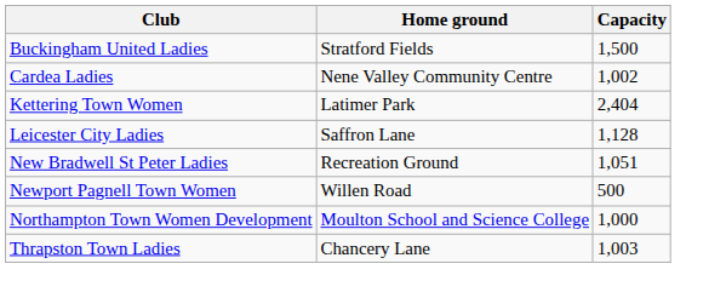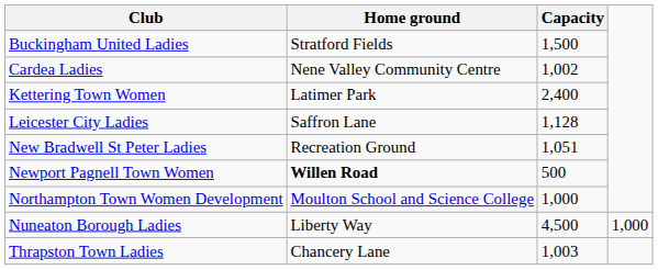 <table class="wikitable" border="1">
 <tr>
 <th>Club</th>
 <th>Home ground</th>
 <th>Capacity</th>
 </tr>
 <tr>
 <td><a href='#'>Buckingham United Ladies</a></td>
 <td>Stratford Fields</td>
 <td>1,500</td>
 </tr>
 <tr>
 <td><a href='#'>Cardea Ladies</a></td>
 <td>Nene Valley Community Centre</td>
 <td>1,002</td>
 </tr>
 <tr>
 <td><a href='#'>Kettering Town Women</a></td>
 <td>Latimer Park</td>
-<td>2,404</td>
+<td>2,400</td>
 </tr>
 <tr>
 <td><a href='#'>Leicester City Ladies</a></td>
 <td>Saffron Lane</td>
 <td>1,128</td>
 </tr>
 <tr>
 <td><a href='#'>New Bradwell St Peter Ladies</a></td>
 <td>Recreation Ground</td>
 <td>1,051</td>
 </tr>
 <tr>
 <td><a href='#'>Newport Pagnell Town Women</a></td>
-<td>Willen Road</td>
+<td><strong>Willen Road</strong></td>
 <td>500</td>
 </tr>
 <tr>
 <td><a href='#'>Northampton Town Women Development</a></td>
 <td><a href='#'>Moulton School and Science College</a></td>
 <td>1,000</td>
 </tr>
 <tr>
+<td><a href='#'>Nuneaton Borough Ladies</a></td>
+<td>Liberty Way</td>
+<td>4,500</td>
+<td>1,000</td>
+</tr>
+<tr>
 <td><a href='#'>Thrapston Town Ladies</a></td>
 <td>Chancery Lane</td>
 <td>1,003</td>
 </tr>
 </table>
